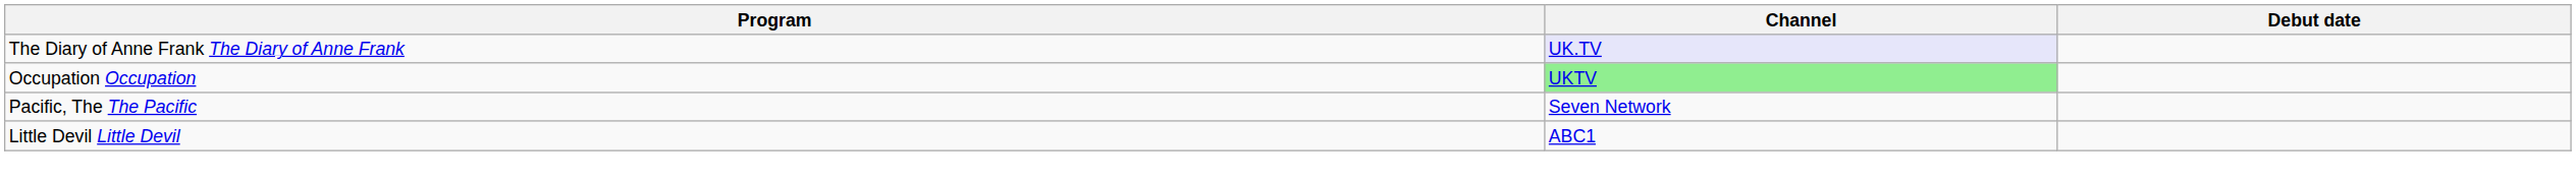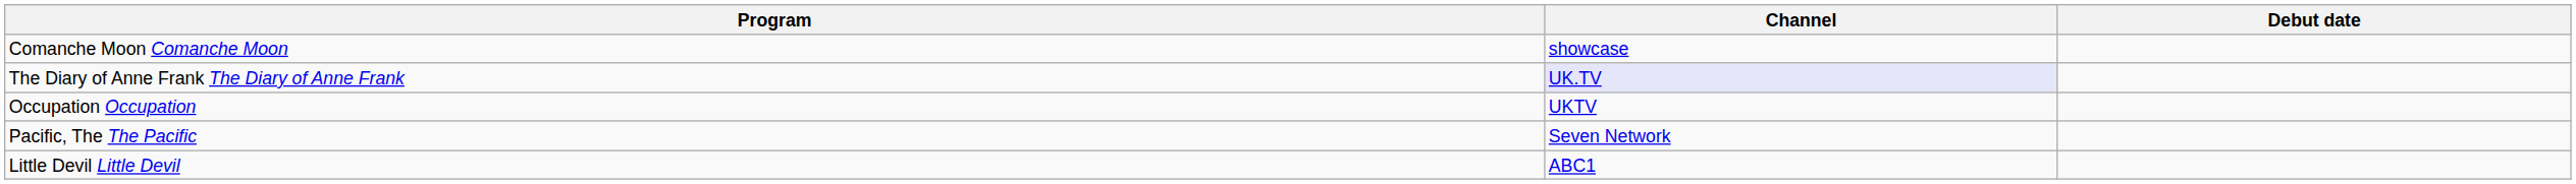 <table class="wikitable sortable" width="100%" style="font-size:87%;">
 <tr bgcolor="#efefef">
 <th width=60%>Program</th>
 <th width=20%>Channel</th>
 <th width=20%>Debut date</th>
+</tr>
+<tr>
+<td><span>Comanche Moon</span>  <em><a href='#'>Comanche Moon</a></em></td>
+<td><a href='#'>showcase</a></td>
+<td></td>
 </tr>
 <tr>
 <td><span>The Diary of Anne Frank</span>  <em><a href='#'>The Diary of Anne Frank</a></em></td>
 <td style="background: lavender;"><a href='#'>UK.TV</a></td>
 <td></td>
 </tr>
 <tr>
 <td><span>Occupation</span>  <em><a href='#'>Occupation</a></em></td>
-<td style="background: lightgreen;"><a href='#'>UKTV</a></td>
+<td><a href='#'>UKTV</a></td>
 <td></td>
 </tr>
 <tr>
 <td><span>Pacific, The</span>  <em><a href='#'>The Pacific</a></em></td>
 <td><a href='#'>Seven Network</a></td>
 <td></td>
 </tr>
 <tr>
 <td><span>Little Devil</span>  <em><a href='#'>Little Devil</a></em></td>
 <td><a href='#'>ABC1</a></td>
 <td></td>
 </tr>
 </table>
